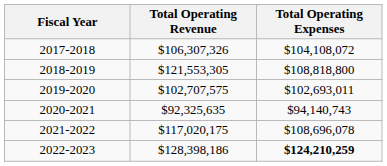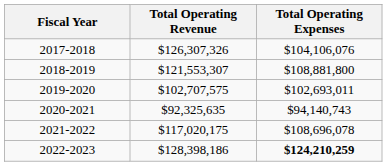 <table class="wikitable sortable" style="text-align:center">
 <tr>
 <th style="width:150px;">Fiscal Year</th>
 <th style="width:150px;">Total Operating Revenue</th>
 <th style="width:150px;">Total Operating Expenses</th>
 </tr>
 <tr>
 <td>2017-2018</td>
-<td>$106,307,326 </td>
-<td>$104,108,072 </td>
+<td>$126,307,326 </td>
+<td>$104,106,076 </td>
 </tr>
 <tr>
 <td>2018-2019</td>
-<td>$121,553,305 </td>
-<td>$108,818,800 </td>
+<td>$121,553,307 </td>
+<td>$108,881,800 </td>
 </tr>
 <tr>
 <td>2019-2020</td>
 <td>$102,707,575 </td>
 <td>$102,693,011 </td>
 </tr>
 <tr>
 <td>2020-2021</td>
 <td>$92,325,635 </td>
 <td>$94,140,743 </td>
 </tr>
 <tr>
 <td>2021-2022</td>
 <td>$117,020,175 </td>
 <td>$108,696,078 </td>
 </tr>
 <tr>
 <td>2022-2023</td>
 <td>$128,398,186 </td>
 <td><strong>$124,210,259 </strong></td>
 </tr>
 </table>
